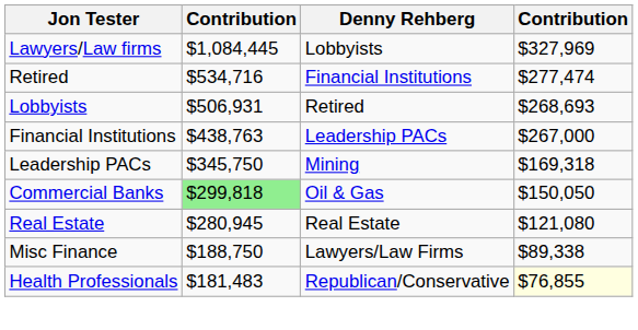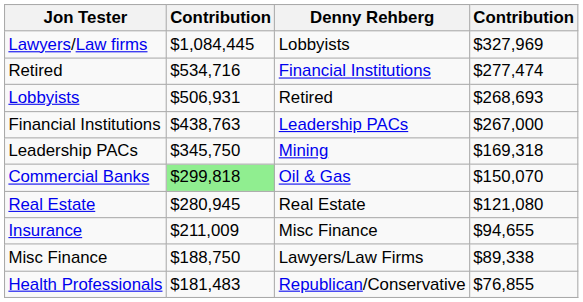 <table class="wikitable sortable">
 <tr>
 <th>Jon Tester</th>
 <th>Contribution</th>
 <th>Denny Rehberg</th>
 <th>Contribution</th>
 </tr>
 <tr>
 <td><a href='#'>Lawyers</a>/<a href='#'>Law firms</a></td>
 <td>$1,084,445</td>
 <td>Lobbyists</td>
 <td>$327,969</td>
 </tr>
 <tr>
 <td>Retired</td>
 <td>$534,716</td>
 <td><a href='#'>Financial Institutions</a></td>
 <td>$277,474</td>
 </tr>
 <tr>
 <td><a href='#'>Lobbyists</a></td>
 <td>$506,931</td>
 <td>Retired</td>
 <td>$268,693</td>
 </tr>
 <tr>
 <td>Financial Institutions</td>
 <td>$438,763</td>
 <td><a href='#'>Leadership PACs</a></td>
 <td>$267,000</td>
 </tr>
 <tr>
 <td>Leadership PACs</td>
 <td>$345,750</td>
 <td><a href='#'>Mining</a></td>
 <td>$169,318</td>
 </tr>
 <tr>
 <td><a href='#'>Commercial Banks</a></td>
 <td style="background: lightgreen;">$299,818</td>
 <td><a href='#'>Oil & Gas</a></td>
-<td>$150,050</td>
+<td>$150,070</td>
 </tr>
 <tr>
 <td><a href='#'>Real Estate</a></td>
 <td>$280,945</td>
 <td>Real Estate</td>
 <td>$121,080</td>
+</tr>
+<tr>
+<td><a href='#'>Insurance</a></td>
+<td>$211,009</td>
+<td>Misc Finance</td>
+<td>$94,655</td>
 </tr>
 <tr>
 <td>Misc Finance</td>
 <td>$188,750</td>
 <td>Lawyers/Law Firms</td>
 <td>$89,338</td>
 </tr>
 <tr>
 <td><a href='#'>Health Professionals</a></td>
 <td>$181,483</td>
 <td><a href='#'>Republican</a>/Conservative</td>
-<td style="background: lightyellow;">$76,855</td>
+<td>$76,855</td>
 </tr>
 </table>
